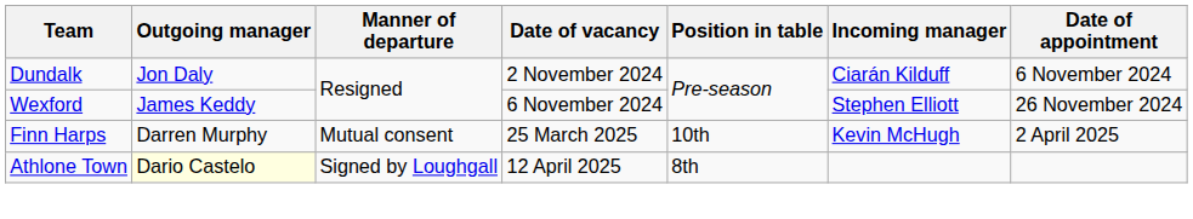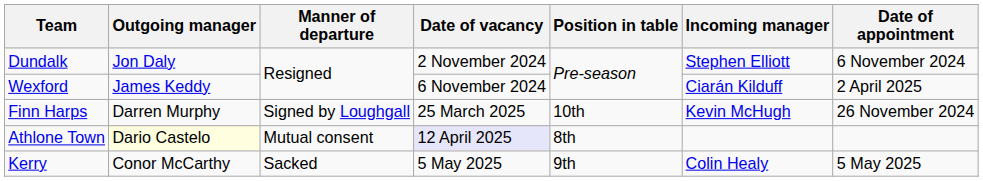 <table class="wikitable sortable">
 <tr>
 <th>Team</th>
 <th>Outgoing manager</th>
 <th>Manner of<br>departure</th>
 <th>Date of vacancy</th>
 <th>Position in table</th>
 <th>Incoming manager</th>
 <th>Date of<br>appointment</th>
 </tr>
 <tr>
 <td><a href='#'>Dundalk</a></td>
 <td> <a href='#'>Jon Daly</a></td>
 <td rowspan="2">Resigned</td>
 <td>2 November 2024</td>
 <td rowspan="2"><em>Pre-season</em></td>
-<td> <a href='#'>Ciarán Kilduff</a></td>
+<td> <a href='#'>Stephen Elliott</a></td>
 <td>6 November 2024</td>
 </tr>
 <tr>
 <td><a href='#'>Wexford</a></td>
 <td> <a href='#'>James Keddy</a></td>
 <td>6 November 2024</td>
-<td> <a href='#'>Stephen Elliott</a></td>
-<td>26 November 2024</td>
+<td> <a href='#'>Ciarán Kilduff</a></td>
+<td>2 April 2025</td>
 </tr>
 <tr>
 <td><a href='#'>Finn Harps</a></td>
 <td> Darren Murphy</td>
-<td>Mutual consent</td>
+<td>Signed by <a href='#'>Loughgall</a></td>
 <td>25 March 2025</td>
 <td>10th</td>
 <td> <a href='#'>Kevin McHugh</a></td>
-<td>2 April 2025</td>
+<td>26 November 2024</td>
 </tr>
 <tr>
 <td><a href='#'>Athlone Town</a></td>
 <td style="background: lightyellow;"> Dario Castelo</td>
-<td>Signed by <a href='#'>Loughgall</a></td>
-<td>12 April 2025</td>
+<td>Mutual consent</td>
+<td style="background: lavender;">12 April 2025</td>
 <td>8th</td>
 <td></td>
 <td></td>
 </tr>
+<tr>
+<td><a href='#'>Kerry</a></td>
+<td> Conor McCarthy</td>
+<td>Sacked</td>
+<td>5 May 2025</td>
+<td>9th</td>
+<td> <a href='#'>Colin Healy</a></td>
+<td>5 May 2025</td>
+</tr>
 </table>
